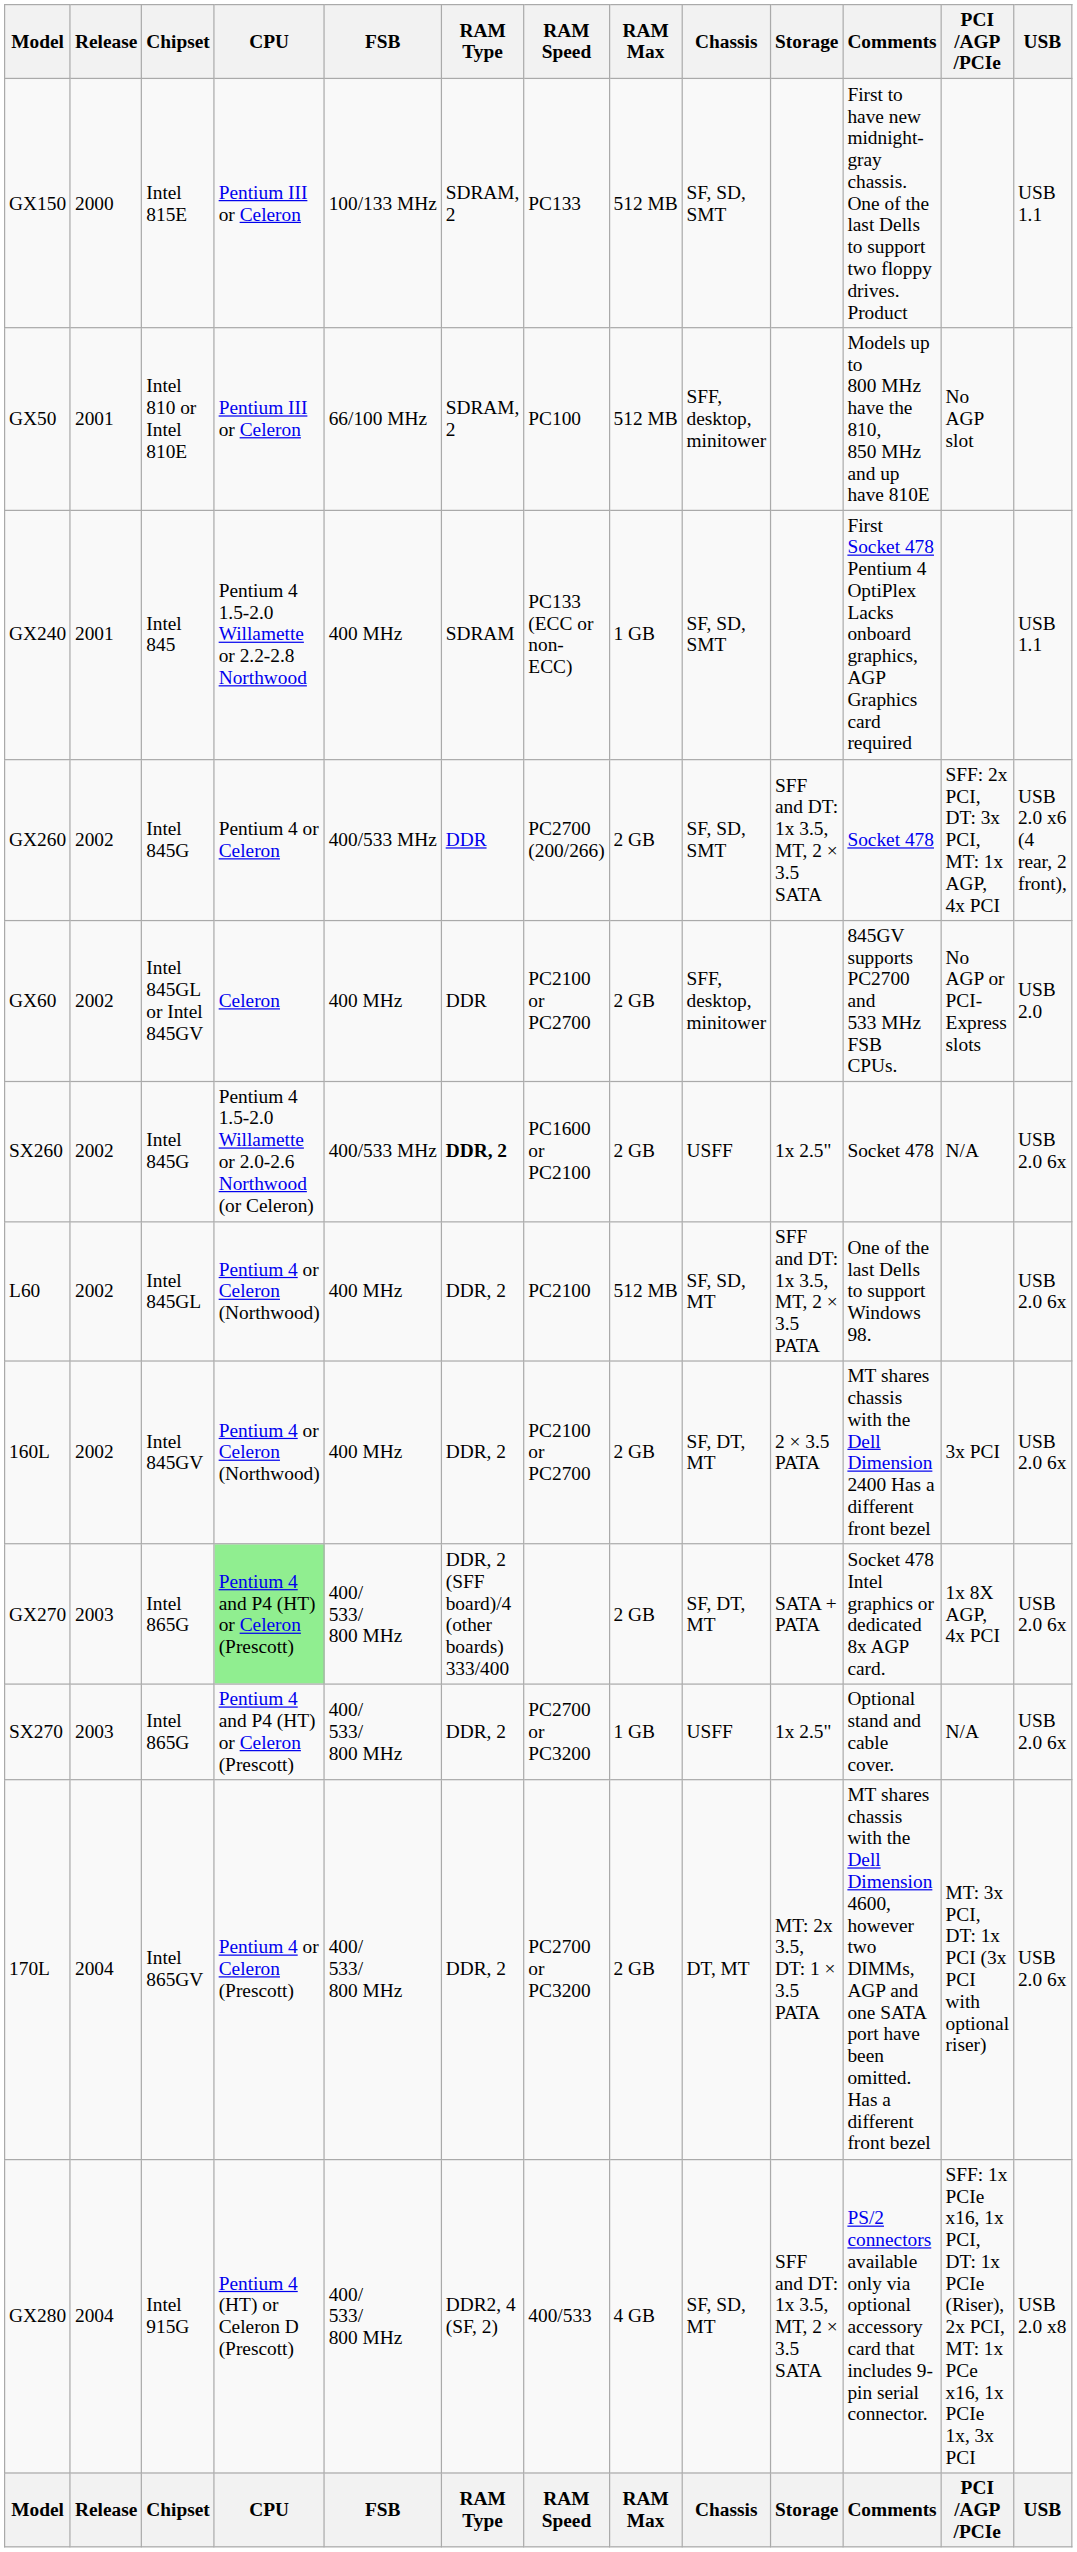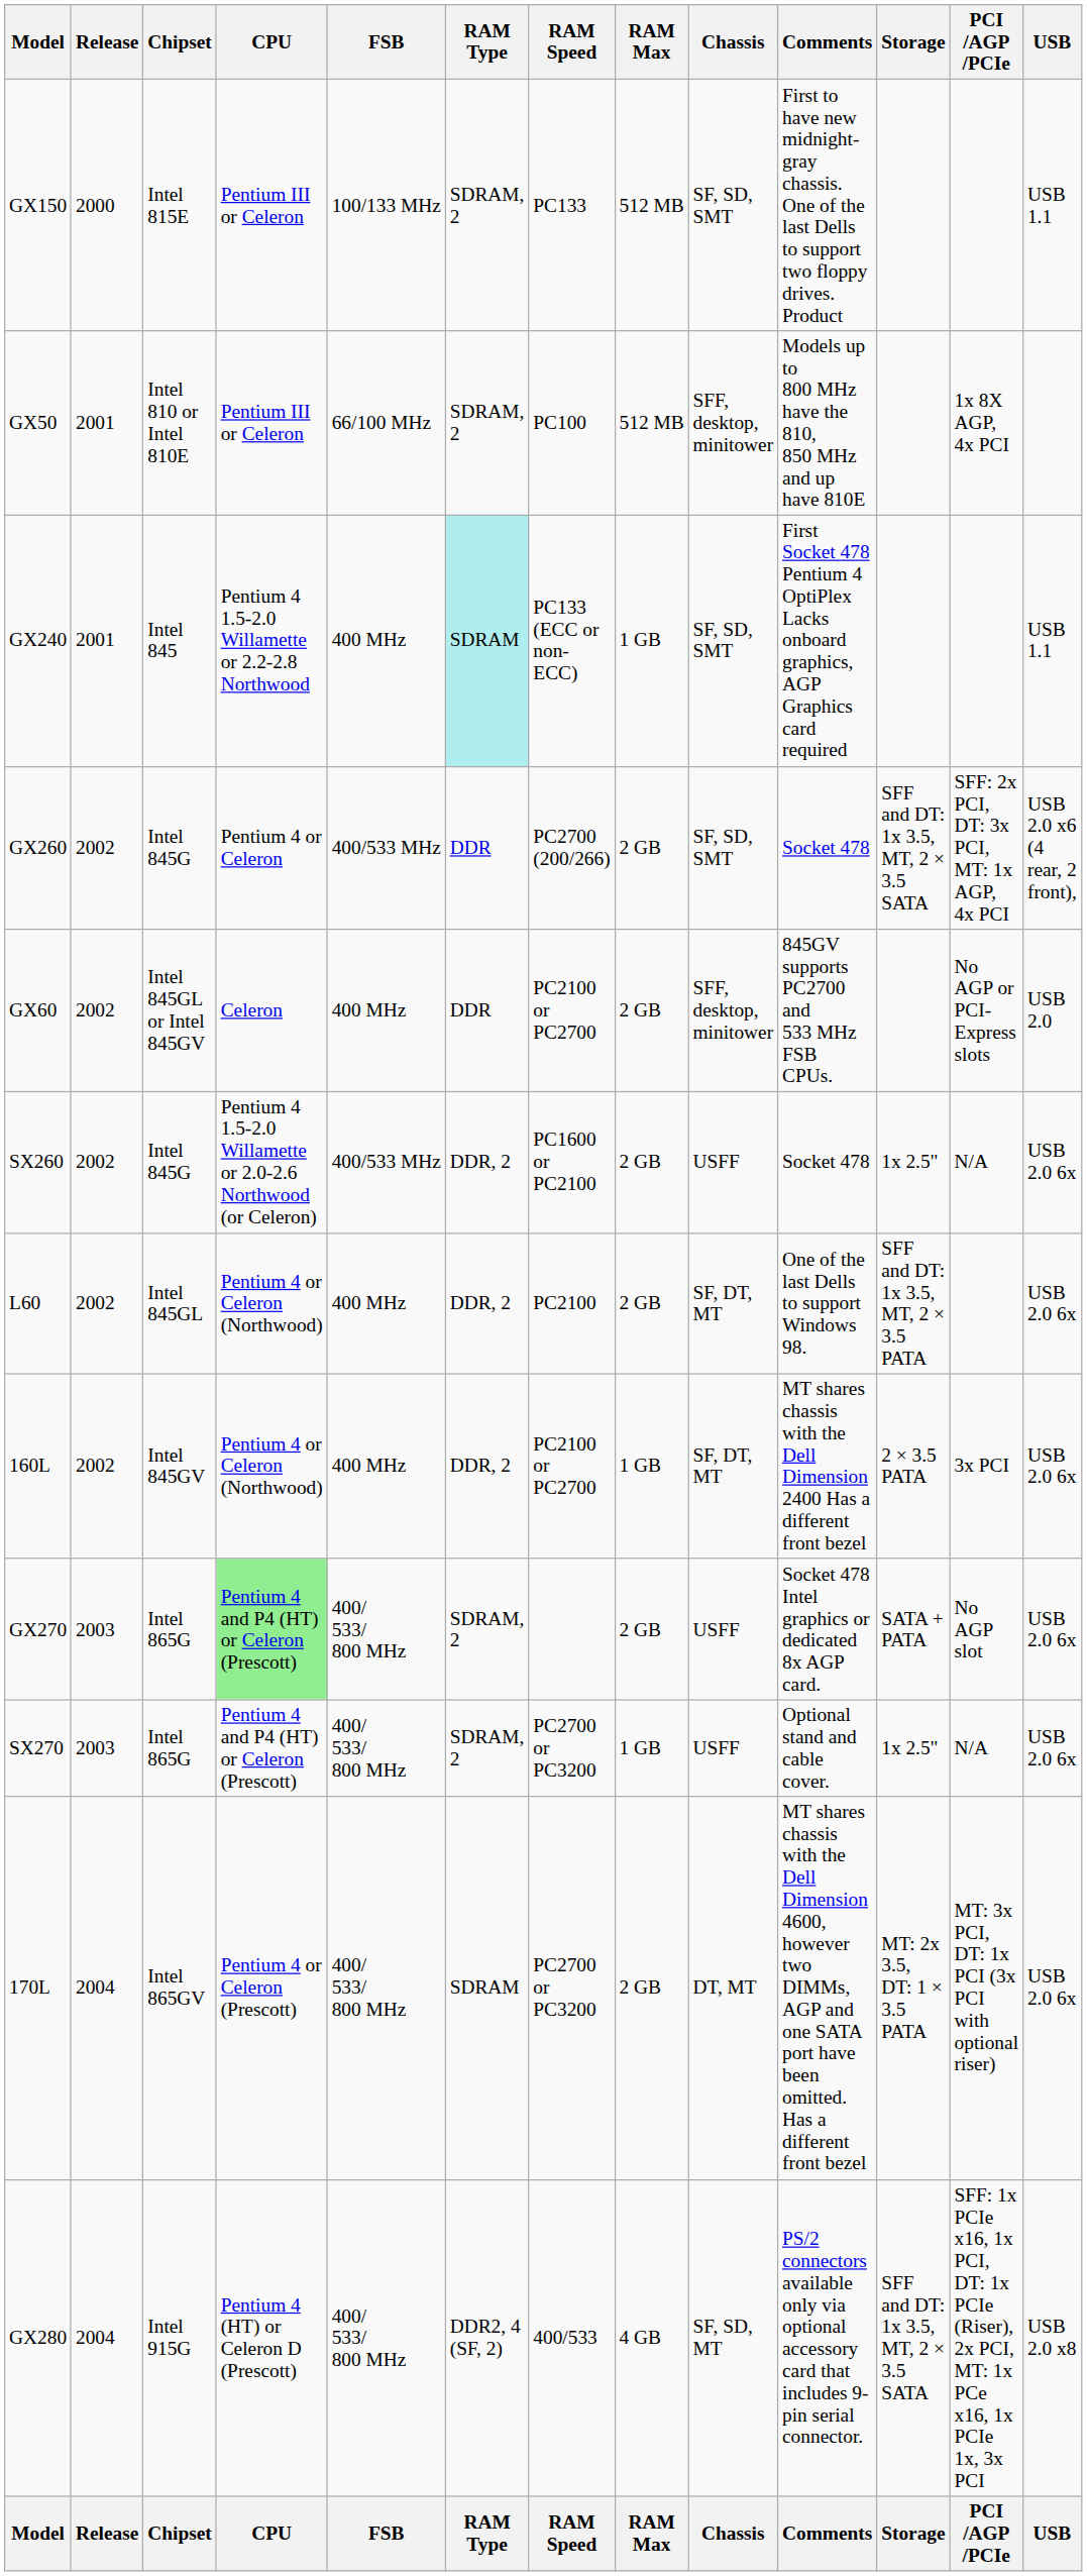 <table class="wikitable sortable">
 <tr>
 <th>Model</th>
 <th>Release</th>
 <th>Chipset</th>
 <th>CPU</th>
 <th>FSB</th>
 <th>RAM Type</th>
 <th>RAM Speed</th>
 <th>RAM Max</th>
 <th>Chassis</th>
+<th>Comments</th>
 <th>Storage</th>
-<th>Comments</th>
 <th>PCI /AGP /PCIe</th>
 <th>USB</th>
 </tr>
 <tr>
 <td>GX150</td>
 <td>2000</td>
 <td>Intel 815E</td>
 <td><a href='#'>Pentium III</a> or <a href='#'>Celeron</a></td>
 <td>100/133 MHz</td>
 <td>SDRAM, 2</td>
 <td>PC133</td>
 <td>512 MB</td>
 <td>SF, SD, SMT</td>
+<td>First to have new midnight-gray chassis. One of the last Dells to support two floppy drives. Product </td>
 <td></td>
-<td>First to have new midnight-gray chassis. One of the last Dells to support two floppy drives. Product </td>
 <td></td>
 <td>USB 1.1</td>
 </tr>
 <tr>
 <td>GX50</td>
 <td>2001</td>
 <td>Intel 810 or<br>Intel 810E</td>
 <td><a href='#'>Pentium III</a> or <a href='#'>Celeron</a></td>
 <td>66/100 MHz</td>
 <td>SDRAM, 2</td>
 <td>PC100</td>
 <td>512 MB</td>
 <td>SFF, desktop, minitower</td>
+<td>Models up to 800 MHz have the 810, 850 MHz and up have 810E</td>
 <td></td>
-<td>Models up to 800 MHz have the 810, 850 MHz and up have 810E</td>
-<td>No AGP slot</td>
+<td>1x 8X AGP, 4x PCI</td>
 <td></td>
 </tr>
 <tr>
 <td>GX240</td>
 <td>2001</td>
 <td>Intel 845</td>
 <td>Pentium 4 1.5-2.0 <a href='#'>Willamette</a> or 2.2-2.8 <a href='#'>Northwood</a></td>
 <td>400 MHz</td>
-<td>SDRAM</td>
+<td style="background: paleturquoise;">SDRAM</td>
 <td>PC133 (ECC or non-ECC)</td>
 <td>1 GB</td>
 <td>SF, SD, SMT</td>
+<td>First <a href='#'>Socket 478</a> Pentium 4 OptiPlex<br>Lacks onboard graphics, AGP Graphics card required</td>
 <td></td>
-<td>First <a href='#'>Socket 478</a> Pentium 4 OptiPlex<br>Lacks onboard graphics, AGP Graphics card required</td>
 <td></td>
 <td>USB 1.1</td>
 </tr>
 <tr>
 <td>GX260</td>
 <td>2002</td>
 <td>Intel 845G</td>
 <td>Pentium 4 or <a href='#'>Celeron</a></td>
 <td>400/533 MHz</td>
 <td><a href='#'>DDR</a></td>
 <td>PC2700 (200/266)</td>
 <td>2 GB</td>
 <td>SF, SD, SMT</td>
+<td><a href='#'>Socket 478</a></td>
 <td>SFF and DT: 1x 3.5, MT, 2 × 3.5 SATA</td>
-<td><a href='#'>Socket 478</a></td>
 <td>SFF: 2x PCI, DT: 3x PCI, MT: 1x AGP, 4x PCI</td>
 <td>USB 2.0 x6 (4 rear, 2 front),</td>
 </tr>
 <tr>
 <td>GX60</td>
 <td>2002</td>
 <td>Intel 845GL or Intel 845GV</td>
 <td><a href='#'>Celeron</a></td>
 <td>400 MHz</td>
 <td>DDR</td>
 <td>PC2100 or PC2700</td>
 <td>2 GB</td>
 <td>SFF, desktop, minitower</td>
+<td>845GV supports PC2700 and 533 MHz FSB CPUs.</td>
 <td></td>
-<td>845GV supports PC2700 and 533 MHz FSB CPUs.</td>
 <td>No AGP or PCI-Express slots</td>
 <td>USB 2.0</td>
 </tr>
 <tr>
 <td>SX260</td>
 <td>2002</td>
 <td>Intel 845G</td>
 <td>Pentium 4 1.5-2.0 <a href='#'>Willamette</a> or 2.0-2.6 <a href='#'>Northwood</a> (or Celeron)</td>
 <td>400/533 MHz</td>
-<td><strong>DDR, 2</strong></td>
+<td>DDR, 2</td>
 <td>PC1600 or PC2100</td>
 <td>2 GB</td>
 <td>USFF</td>
+<td>Socket 478</td>
 <td>1x 2.5"</td>
-<td>Socket 478</td>
 <td>N/A</td>
 <td>USB 2.0 6x</td>
 </tr>
 <tr>
 <td>L60</td>
 <td>2002</td>
 <td>Intel 845GL</td>
 <td><a href='#'>Pentium 4</a> or <a href='#'>Celeron</a> (Northwood)</td>
 <td>400 MHz</td>
 <td>DDR, 2</td>
 <td>PC2100</td>
-<td>512 MB</td>
-<td>SF, SD, MT</td>
+<td>2 GB</td>
+<td>SF, DT, MT</td>
+<td>One of the last Dells to support Windows 98.</td>
 <td>SFF and DT: 1x 3.5, MT, 2 × 3.5 PATA</td>
-<td>One of the last Dells to support Windows 98.</td>
 <td></td>
 <td>USB 2.0 6x</td>
 </tr>
 <tr>
 <td>160L</td>
 <td>2002</td>
 <td>Intel 845GV</td>
 <td><a href='#'>Pentium 4</a> or <a href='#'>Celeron</a> (Northwood)</td>
 <td>400 MHz</td>
 <td>DDR, 2</td>
 <td>PC2100 or PC2700</td>
-<td>2 GB</td>
+<td>1 GB</td>
 <td>SF, DT, MT</td>
+<td>MT shares chassis with the <a href='#'>Dell Dimension</a> 2400 Has a different front bezel</td>
 <td>2 × 3.5 PATA</td>
-<td>MT shares chassis with the <a href='#'>Dell Dimension</a> 2400 Has a different front bezel</td>
 <td>3x PCI</td>
 <td>USB 2.0 6x</td>
 </tr>
 <tr>
 <td>GX270</td>
 <td>2003</td>
 <td>Intel 865G</td>
 <td style="background: lightgreen;"><a href='#'>Pentium 4</a> and P4 (HT) or <a href='#'>Celeron</a> (Prescott)</td>
 <td>400/<br>533/<br>800 MHz</td>
-<td>DDR, 2 (SFF board)/4 (other boards) <br>333/400</td>
+<td>SDRAM, 2</td>
 <td></td>
 <td>2 GB</td>
-<td>SF, DT, MT</td>
+<td>USFF</td>
+<td>Socket 478<br>Intel graphics or dedicated 8x AGP card.</td>
 <td>SATA + PATA</td>
-<td>Socket 478<br>Intel graphics or dedicated 8x AGP card.</td>
-<td>1x 8X AGP, 4x PCI</td>
+<td>No AGP slot</td>
 <td>USB 2.0 6x</td>
 </tr>
 <tr>
 <td>SX270</td>
 <td>2003</td>
 <td>Intel 865G</td>
 <td><a href='#'>Pentium 4</a> and P4 (HT) or <a href='#'>Celeron</a> (Prescott)</td>
 <td>400/<br>533/<br>800 MHz</td>
-<td>DDR, 2</td>
+<td>SDRAM, 2</td>
 <td>PC2700 or PC3200</td>
 <td>1 GB</td>
 <td>USFF</td>
+<td>Optional stand and cable cover.</td>
 <td>1x 2.5"</td>
-<td>Optional stand and cable cover.</td>
 <td>N/A</td>
 <td>USB 2.0 6x</td>
 </tr>
 <tr>
 <td>170L</td>
 <td>2004</td>
 <td>Intel 865GV</td>
 <td><a href='#'>Pentium 4</a> or <a href='#'>Celeron</a> (Prescott)</td>
 <td>400/<br>533/<br>800 MHz</td>
-<td>DDR, 2</td>
+<td>SDRAM</td>
 <td>PC2700 or PC3200</td>
 <td>2 GB</td>
 <td>DT, MT</td>
+<td>MT shares chassis with the <a href='#'>Dell Dimension</a> 4600, however two DIMMs, AGP and one SATA port have been omitted. Has a different front bezel</td>
 <td>MT: 2x 3.5, DT: 1 × 3.5 PATA</td>
-<td>MT shares chassis with the <a href='#'>Dell Dimension</a> 4600, however two DIMMs, AGP and one SATA port have been omitted. Has a different front bezel</td>
 <td>MT: 3x PCI, DT: 1x PCI (3x PCI with optional riser)</td>
 <td>USB 2.0 6x</td>
 </tr>
 <tr>
 <td>GX280</td>
 <td>2004</td>
 <td>Intel 915G</td>
 <td><a href='#'>Pentium 4</a> (HT) or Celeron D (Prescott)</td>
 <td>400/<br>533/<br>800 MHz</td>
 <td>DDR2, 4 (SF, 2)</td>
 <td>400/533</td>
 <td>4 GB</td>
 <td>SF, SD, MT</td>
+<td><a href='#'>PS/2 connectors</a> available only via optional accessory card that includes 9-pin serial connector.</td>
 <td>SFF and DT: 1x 3.5, MT, 2 × 3.5 SATA</td>
-<td><a href='#'>PS/2 connectors</a> available only via optional accessory card that includes 9-pin serial connector.</td>
 <td>SFF: 1x PCIe x16, 1x PCI, DT: 1x PCIe (Riser), 2x PCI, MT: 1x PCe x16, 1x PCIe 1x, 3x PCI</td>
 <td>USB 2.0 x8</td>
 </tr>
 <tr>
 <th>Model</th>
 <th>Release</th>
 <th>Chipset</th>
 <th>CPU</th>
 <th>FSB</th>
 <th>RAM Type</th>
 <th>RAM Speed</th>
 <th>RAM Max</th>
 <th>Chassis</th>
+<th>Comments</th>
 <th>Storage</th>
-<th>Comments</th>
 <th>PCI /AGP /PCIe</th>
 <th>USB</th>
 </tr>
 </table>
